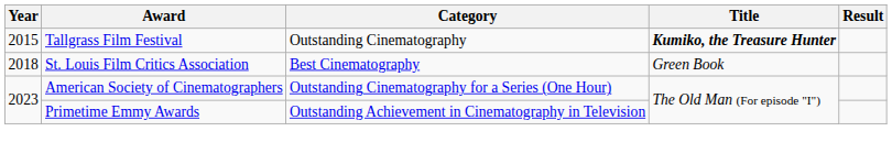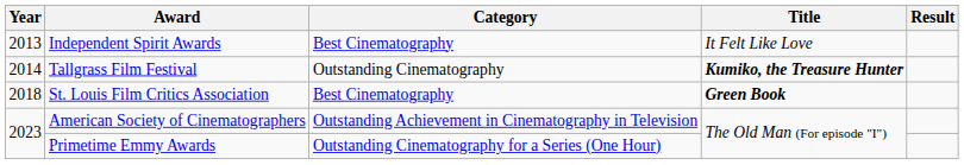 <table class="wikitable">
 <tr>
 <th>Year</th>
 <th>Award</th>
 <th>Category</th>
 <th>Title</th>
 <th>Result</th>
 </tr>
 <tr>
-<td>2015</td>
+<td>2013</td>
+<td><a href='#'>Independent Spirit Awards</a></td>
+<td><a href='#'>Best Cinematography</a></td>
+<td><em>It Felt Like Love</em></td>
+<td></td>
+</tr>
+<tr>
+<td>2014</td>
 <td><a href='#'>Tallgrass Film Festival</a></td>
 <td>Outstanding Cinematography</td>
 <td><strong><em>Kumiko, the Treasure Hunter</em></strong></td>
 <td></td>
 </tr>
 <tr>
 <td>2018</td>
 <td><a href='#'>St. Louis Film Critics Association</a></td>
 <td><a href='#'>Best Cinematography</a></td>
-<td><em>Green Book</em></td>
+<td><strong><em>Green Book</em></strong></td>
 <td></td>
 </tr>
 <tr>
 <td rowspan=2>2023</td>
 <td><a href='#'>American Society of Cinematographers</a></td>
-<td><a href='#'>Outstanding Cinematography for a Series (One Hour)</a></td>
+<td><a href='#'>Outstanding Achievement in Cinematography in Television</a></td>
 <td rowspan=2><em>The Old Man</em> <small>(For episode "I")</small></td>
 <td></td>
 </tr>
 <tr>
 <td><a href='#'>Primetime Emmy Awards</a></td>
-<td><a href='#'>Outstanding Achievement in Cinematography in Television</a></td>
+<td><a href='#'>Outstanding Cinematography for a Series (One Hour)</a></td>
 <td></td>
 </tr>
 </table>
